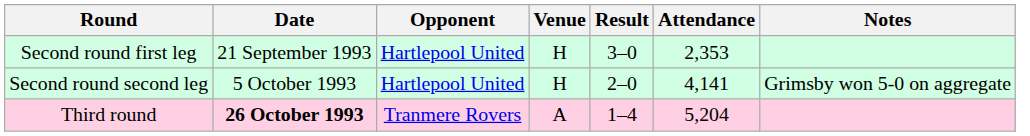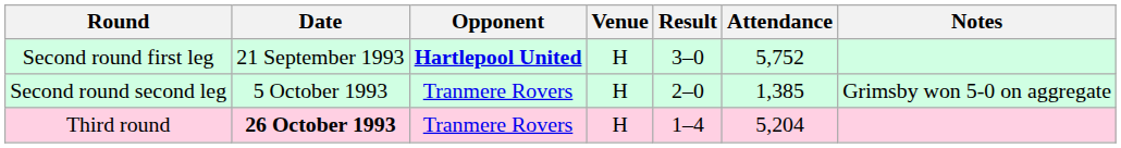 <table class="wikitable" style="text-align:center">
 <tr>
 <th>Round</th>
 <th>Date</th>
 <th>Opponent</th>
 <th>Venue</th>
 <th>Result</th>
 <th>Attendance</th>
 <th>Notes</th>
 </tr>
 <tr style="background-color: #d0ffe3;">
 <td>Second round first leg</td>
 <td>21 September 1993</td>
-<td><a href='#'>Hartlepool United</a></td>
+<td><strong><a href='#'>Hartlepool United</a></strong></td>
 <td>H</td>
 <td>3–0</td>
-<td>2,353</td>
+<td>5,752</td>
 <td></td>
 </tr>
 <tr style="background-color: #d0ffe3;">
 <td>Second round second leg</td>
 <td>5 October 1993</td>
-<td><a href='#'>Hartlepool United</a></td>
+<td><a href='#'>Tranmere Rovers</a></td>
 <td>H</td>
 <td>2–0</td>
-<td>4,141</td>
+<td>1,385</td>
 <td>Grimsby won 5-0 on aggregate</td>
 </tr>
 <tr style="background-color: #ffd0e3;">
 <td>Third round</td>
 <td><strong>26 October 1993</strong></td>
 <td><a href='#'>Tranmere Rovers</a></td>
-<td>A</td>
+<td>H</td>
 <td>1–4</td>
 <td>5,204</td>
 <td></td>
 </tr>
 </table>
